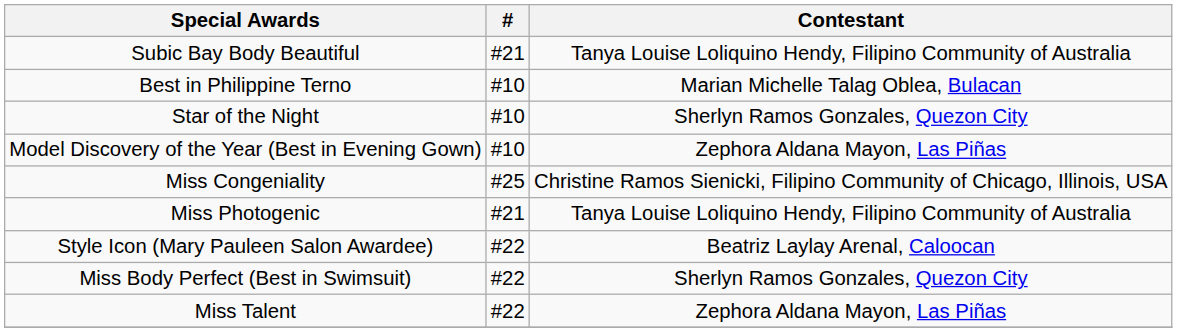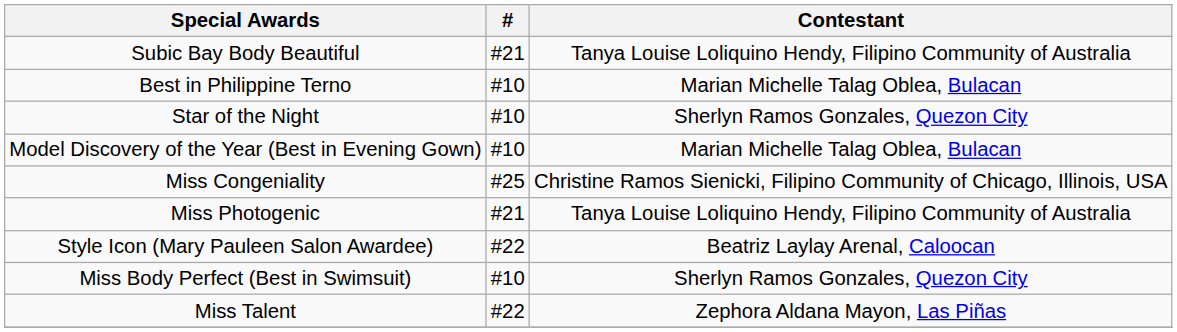 <table class="wikitable" style="text-align: center;">
 <tr>
 <th>Special Awards</th>
 <th><strong>#</strong></th>
 <th>Contestant</th>
 </tr>
 <tr>
 <td>Subic Bay Body Beautiful</td>
 <td>#21</td>
 <td>Tanya Louise Loliquino Hendy, Filipino Community of Australia</td>
 </tr>
 <tr>
 <td>Best in Philippine Terno</td>
 <td>#10</td>
 <td>Marian Michelle Talag Oblea, <a href='#'>Bulacan</a></td>
 </tr>
 <tr>
 <td>Star of the Night</td>
 <td>#10</td>
 <td>Sherlyn Ramos Gonzales, <a href='#'>Quezon City</a></td>
 </tr>
 <tr>
 <td>Model Discovery of the Year (Best in Evening Gown)</td>
 <td>#10</td>
-<td>Zephora Aldana Mayon, <a href='#'>Las Piñas</a></td>
+<td>Marian Michelle Talag Oblea, <a href='#'>Bulacan</a></td>
 </tr>
 <tr>
 <td>Miss Congeniality</td>
 <td>#25</td>
 <td>Christine Ramos Sienicki, Filipino Community of Chicago, Illinois, USA</td>
 </tr>
 <tr>
 <td>Miss Photogenic</td>
 <td>#21</td>
 <td>Tanya Louise Loliquino Hendy, Filipino Community of Australia</td>
 </tr>
 <tr>
 <td>Style Icon (Mary Pauleen Salon Awardee)</td>
 <td>#22</td>
 <td>Beatriz Laylay Arenal, <a href='#'>Caloocan</a></td>
 </tr>
 <tr>
 <td>Miss Body Perfect (Best in Swimsuit)</td>
-<td>#22</td>
+<td>#10</td>
 <td>Sherlyn Ramos Gonzales, <a href='#'>Quezon City</a></td>
 </tr>
 <tr>
 <td>Miss Talent</td>
 <td>#22</td>
 <td>Zephora Aldana Mayon, <a href='#'>Las Piñas</a></td>
 </tr>
 <tr>
 </tr>
 </table>
